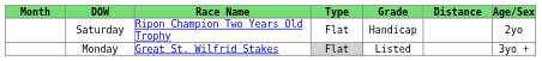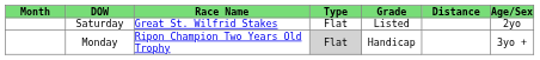 <table class = "sortable" | border="1" cellpadding="0" style="border-collapse: collapse; font-size:90%">
 <tr bgcolor="#77dd77" align="center">
 <th style="width:70px">Month</th>
 <th style="width:80px">DOW</th>
 <th>Race Name</th>
 <th style="width:60px">Type</th>
 <th style="width:70px"><strong>Grade</strong></th>
 <th style="width:80px">Distance</th>
 <th style="width:50px">Age/Sex</th>
 </tr>
 <tr>
 <td style="text-align:center"></td>
 <td style="text-align:center">Saturday</td>
-<td><a href='#'>Ripon Champion Two Years Old Trophy</a></td>
+<td><a href='#'>Great St. Wilfrid Stakes</a></td>
 <td style="text-align:center">Flat</td>
-<td style="text-align:center">Handicap</td>
+<td style="text-align:center">Listed</td>
 <td style="text-align:center"></td>
 <td style="text-align:center">2yo</td>
 </tr>
 <tr>
 <td style="text-align:center"></td>
 <td style="text-align:center">Monday</td>
-<td><a href='#'>Great St. Wilfrid Stakes</a></td>
+<td><a href='#'>Ripon Champion Two Years Old Trophy</a></td>
 <td style="background: lightgrey; text-align:center">Flat</td>
-<td style="text-align:center">Listed</td>
+<td style="text-align:center">Handicap</td>
 <td style="text-align:center"></td>
 <td style="text-align:center">3yo +</td>
 </tr>
 </table>
